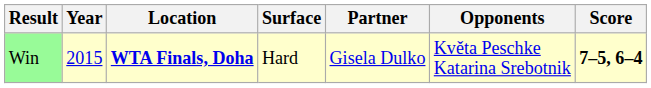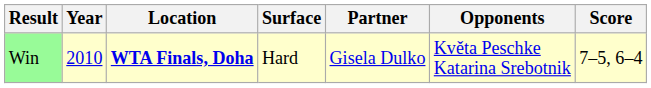 <table class="sortable wikitable">
 <tr>
 <th>Result</th>
 <th>Year</th>
 <th>Location</th>
 <th>Surface</th>
 <th>Partner</th>
 <th>Opponents</th>
 <th>Score</th>
 </tr>
 <tr bgcolor=FFFFCC>
 <td bgcolor=98FB98>Win</td>
-<td><a href='#'>2015</a></td>
+<td><a href='#'>2010</a></td>
 <td><strong><a href='#'>WTA Finals, Doha</a></strong></td>
 <td>Hard</td>
 <td> <a href='#'>Gisela Dulko</a></td>
 <td> <a href='#'>Květa Peschke</a> <br>  <a href='#'>Katarina Srebotnik</a></td>
-<td><strong>7–5, 6–4</strong></td>
+<td>7–5, 6–4</td>
 </tr>
 </table>
